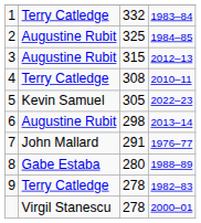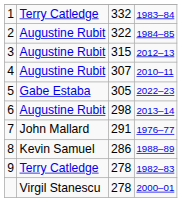 <table class="wikitable">
 <tr>
 </tr>
 <tr>
 <td>1</td>
 <td><a href='#'>Terry Catledge</a></td>
 <td>332</td>
 <td style="font-size:80%;"><a href='#'>1983–84</a></td>
 </tr>
 <tr>
 <td>2</td>
 <td><a href='#'>Augustine Rubit</a></td>
-<td>325</td>
+<td>322</td>
 <td style="font-size:80%;"><a href='#'>1984–85</a></td>
 </tr>
 <tr>
 <td>3</td>
 <td><a href='#'>Augustine Rubit</a></td>
 <td>315</td>
 <td style="font-size:80%;"><a href='#'>2012–13</a></td>
 </tr>
 <tr>
 <td>4</td>
-<td><a href='#'>Terry Catledge</a></td>
-<td>308</td>
+<td><a href='#'>Augustine Rubit</a></td>
+<td>307</td>
 <td style="font-size:80%;"><a href='#'>2010–11</a></td>
 </tr>
 <tr>
 <td>5</td>
-<td>Kevin Samuel</td>
+<td><a href='#'>Gabe Estaba</a></td>
 <td>305</td>
 <td style="font-size:80%;"><a href='#'>2022–23</a></td>
 </tr>
 <tr>
 <td>6</td>
 <td><a href='#'>Augustine Rubit</a></td>
 <td>298</td>
 <td style="font-size:80%;"><a href='#'>2013–14</a></td>
 </tr>
 <tr>
 <td>7</td>
 <td>John Mallard</td>
 <td>291</td>
 <td style="font-size:80%;"><a href='#'>1976–77</a></td>
 </tr>
 <tr>
 <td>8</td>
-<td><a href='#'>Gabe Estaba</a></td>
-<td>280</td>
+<td>Kevin Samuel</td>
+<td>286</td>
 <td style="font-size:80%;"><a href='#'>1988–89</a></td>
 </tr>
 <tr>
 <td>9</td>
 <td><a href='#'>Terry Catledge</a></td>
 <td>278</td>
 <td style="font-size:80%;"><a href='#'>1982–83</a></td>
 </tr>
 <tr>
 <td></td>
 <td>Virgil Stanescu</td>
 <td>278</td>
 <td style="font-size:80%;"><a href='#'>2000–01</a></td>
 </tr>
 </table>
